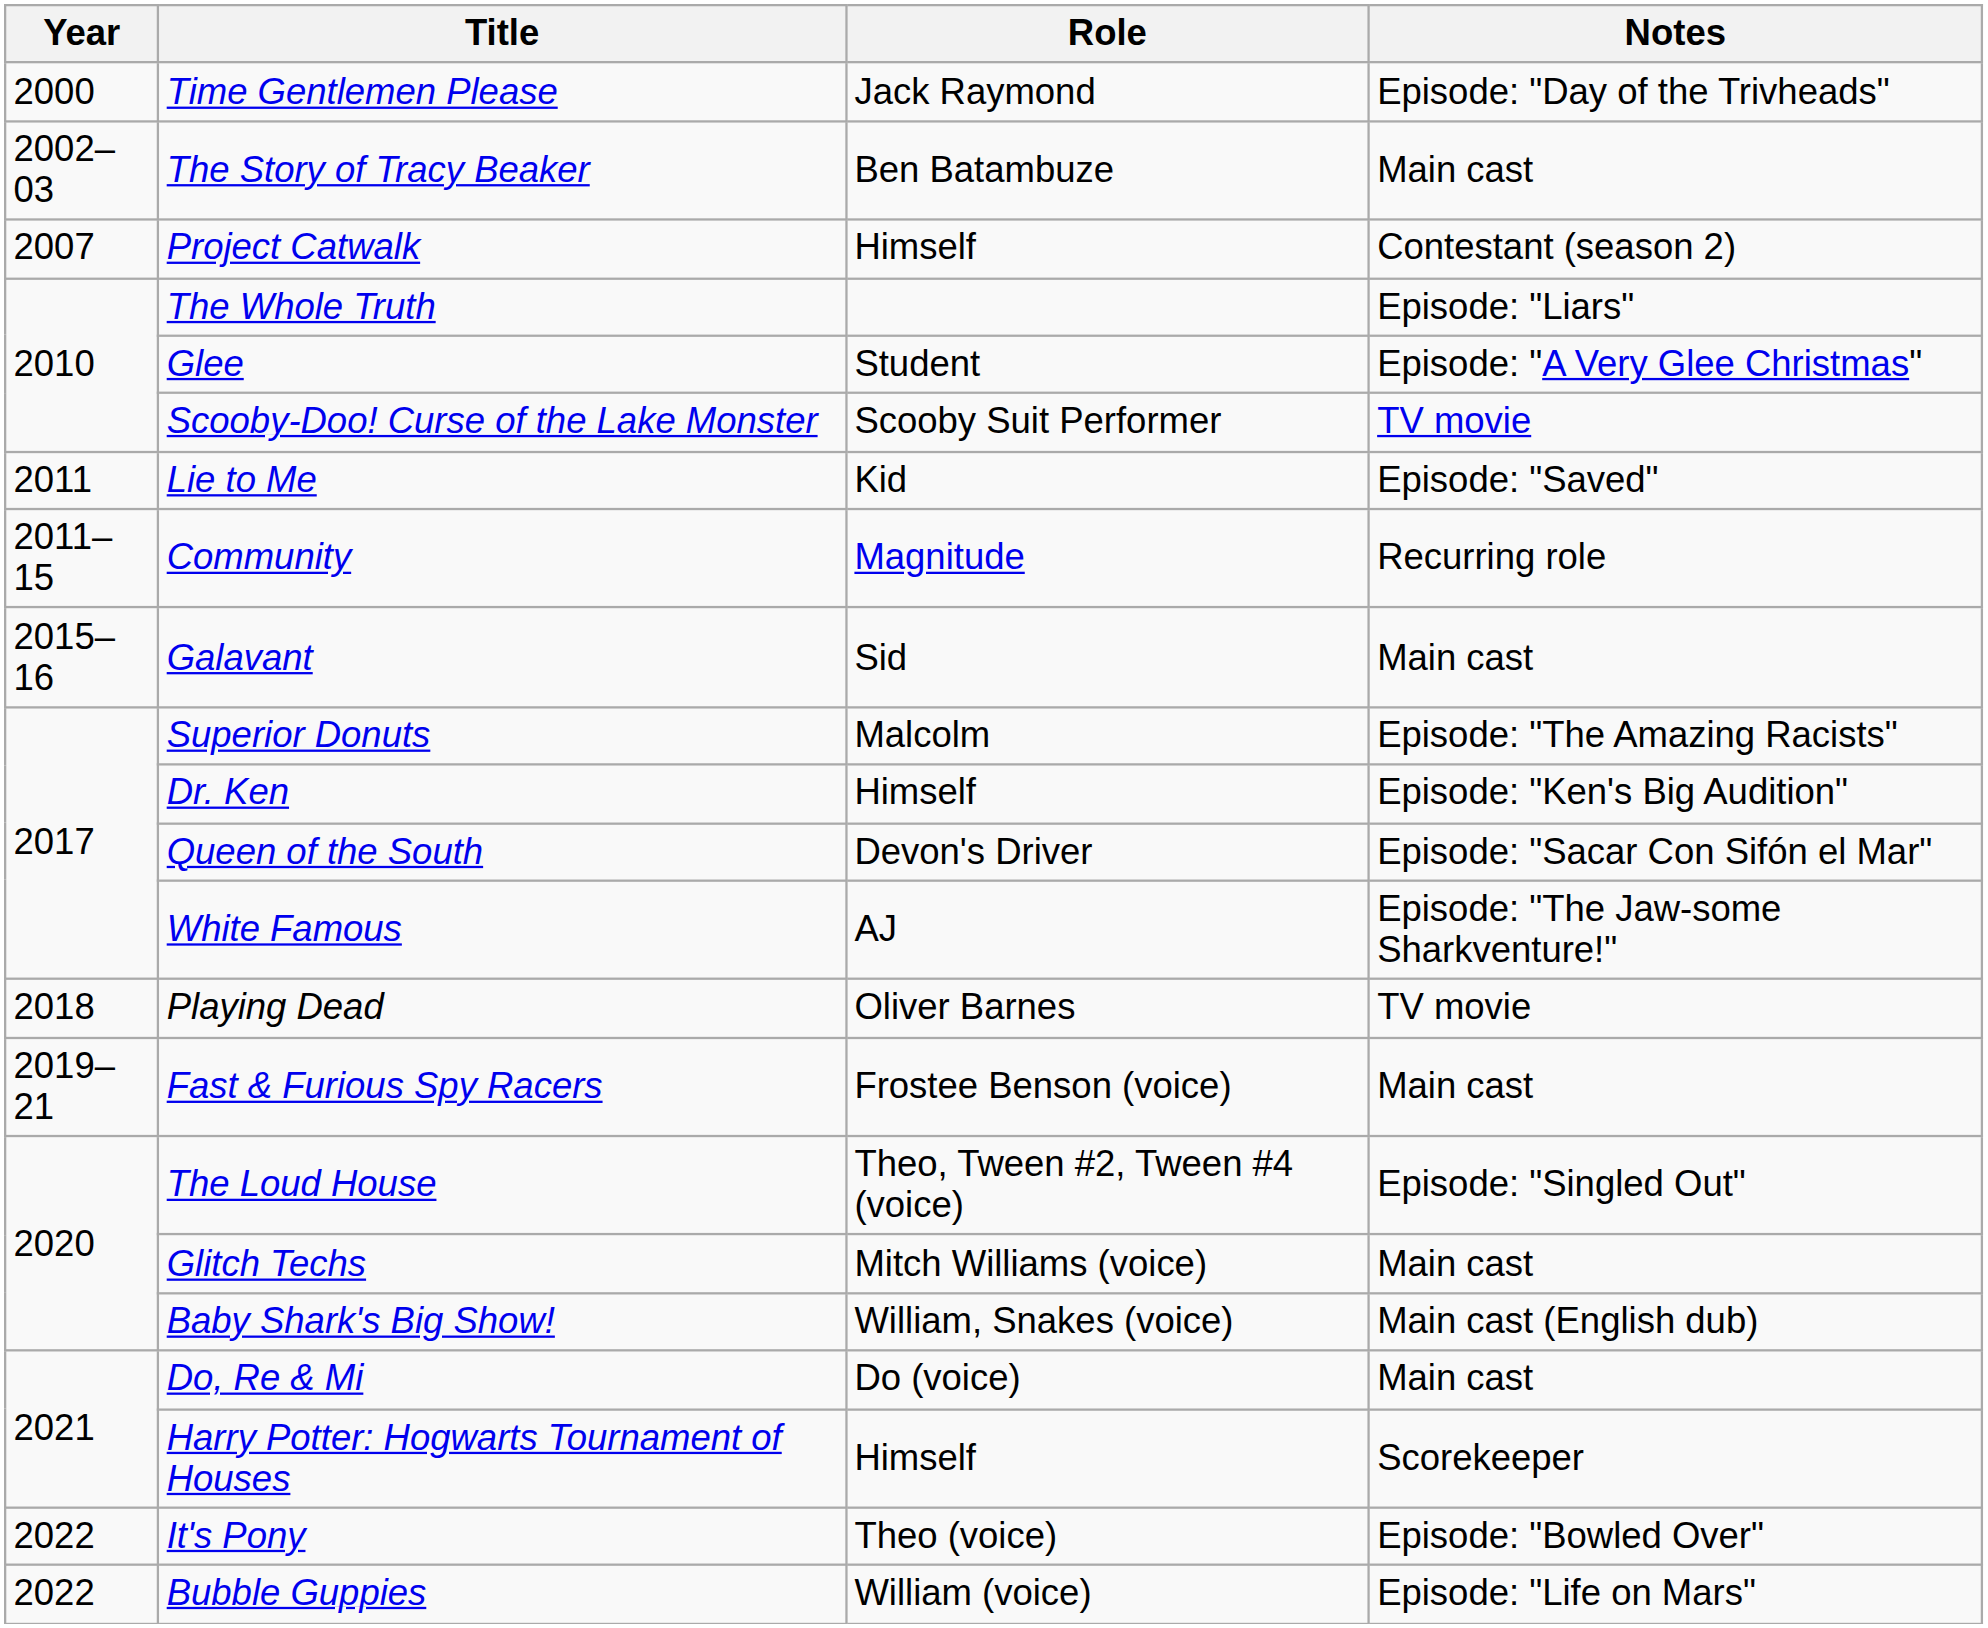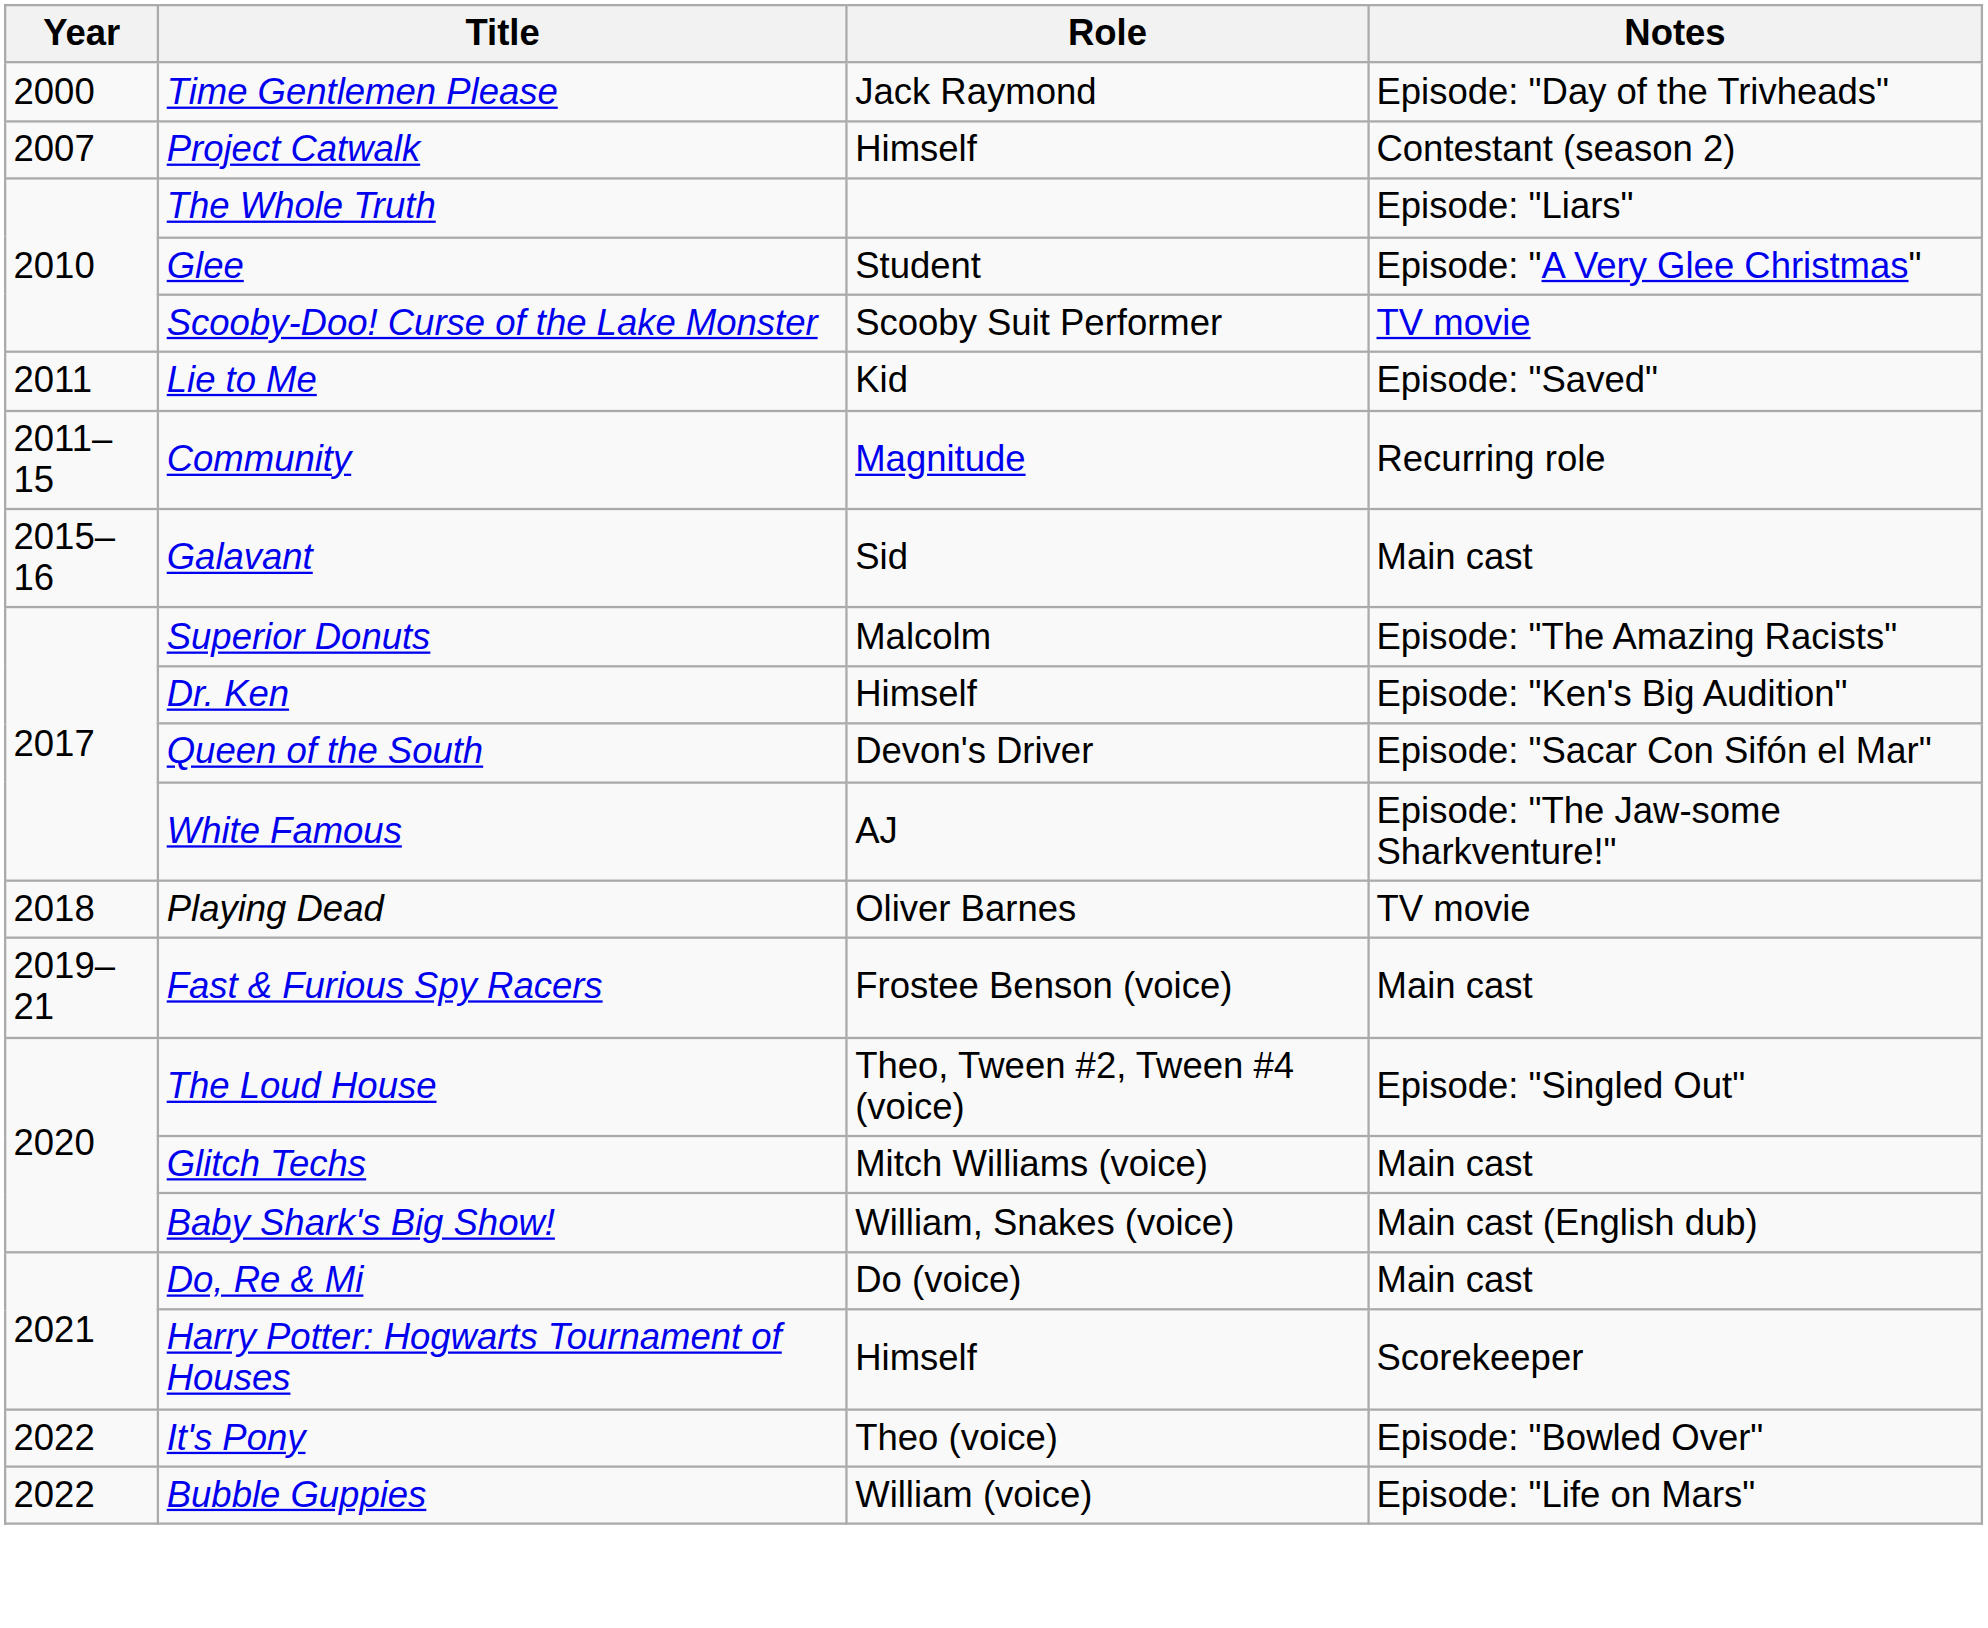 <table class="wikitable sortable">
 <tr>
 <th>Year</th>
 <th>Title</th>
 <th>Role</th>
 <th class="unsortable">Notes</th>
 </tr>
 <tr>
 <td>2000</td>
 <td><em><a href='#'>Time Gentlemen Please</a></em></td>
 <td>Jack Raymond</td>
 <td>Episode: "Day of the Trivheads"</td>
-</tr>
-<tr>
-<td>2002–03</td>
-<td><em><a href='#'>The Story of Tracy Beaker</a></em></td>
-<td>Ben Batambuze</td>
-<td>Main cast</td>
 </tr>
 <tr>
 <td>2007</td>
 <td><em><a href='#'>Project Catwalk</a></em></td>
 <td>Himself</td>
 <td>Contestant (season 2)</td>
 </tr>
 <tr>
 <td rowspan=3>2010</td>
 <td><em><a href='#'>The Whole Truth</a></em></td>
 <td></td>
 <td>Episode: "Liars"</td>
 </tr>
 <tr>
 <td><em><a href='#'>Glee</a></em></td>
 <td>Student</td>
 <td>Episode: "<a href='#'>A Very Glee Christmas</a>"</td>
 </tr>
 <tr>
 <td><em><a href='#'>Scooby-Doo! Curse of the Lake Monster</a></em></td>
 <td>Scooby Suit Performer</td>
 <td><a href='#'>TV movie</a></td>
 </tr>
 <tr>
 <td>2011</td>
 <td><em><a href='#'>Lie to Me</a></em></td>
 <td>Kid</td>
 <td>Episode: "Saved"</td>
 </tr>
 <tr>
 <td>2011–15</td>
 <td><em><a href='#'>Community</a></em></td>
 <td><a href='#'>Magnitude</a></td>
 <td>Recurring role</td>
 </tr>
 <tr>
 <td>2015–16</td>
 <td><em><a href='#'>Galavant</a></em></td>
 <td>Sid</td>
 <td>Main cast</td>
 </tr>
 <tr>
 <td rowspan=4>2017</td>
 <td><em><a href='#'>Superior Donuts</a></em></td>
 <td>Malcolm</td>
 <td>Episode: "The Amazing Racists"</td>
 </tr>
 <tr>
 <td><em><a href='#'>Dr. Ken</a></em></td>
 <td>Himself</td>
 <td>Episode: "Ken's Big Audition"</td>
 </tr>
 <tr>
 <td><em><a href='#'>Queen of the South</a></em></td>
 <td>Devon's Driver</td>
 <td>Episode: "Sacar Con Sifón el Mar"</td>
 </tr>
 <tr>
 <td><em><a href='#'>White Famous</a></em></td>
 <td>AJ</td>
 <td>Episode: "The Jaw-some Sharkventure!"</td>
 </tr>
 <tr>
 <td>2018</td>
 <td><em>Playing Dead</em></td>
 <td>Oliver Barnes</td>
 <td>TV movie</td>
 </tr>
 <tr>
 <td>2019–21</td>
 <td><em><a href='#'>Fast & Furious Spy Racers</a></em></td>
 <td>Frostee Benson (voice)</td>
 <td>Main cast</td>
 </tr>
 <tr>
 <td rowspan=3>2020</td>
 <td><em><a href='#'>The Loud House</a></em></td>
 <td>Theo, Tween #2, Tween #4 (voice)</td>
 <td>Episode: "Singled Out"</td>
 </tr>
 <tr>
 <td><em><a href='#'>Glitch Techs</a></em></td>
 <td>Mitch Williams (voice)</td>
 <td>Main cast</td>
 </tr>
 <tr>
 <td><em><a href='#'>Baby Shark's Big Show!</a></em></td>
 <td>William, Snakes (voice)</td>
 <td>Main cast (English dub)</td>
 </tr>
 <tr>
 <td rowspan=2>2021</td>
 <td><em><a href='#'>Do, Re & Mi</a></em></td>
 <td>Do (voice)</td>
 <td>Main cast</td>
 </tr>
 <tr>
 <td><em><a href='#'>Harry Potter: Hogwarts Tournament of Houses</a></em></td>
 <td>Himself</td>
 <td>Scorekeeper</td>
 </tr>
 <tr>
 <td>2022</td>
 <td><em><a href='#'>It's Pony</a></em></td>
 <td>Theo (voice)</td>
 <td>Episode: "Bowled Over"</td>
 </tr>
 <tr>
 <td>2022</td>
 <td><em><a href='#'>Bubble Guppies</a></em></td>
 <td>William (voice)</td>
 <td>Episode: "Life on Mars"</td>
 </tr>
 </table>
